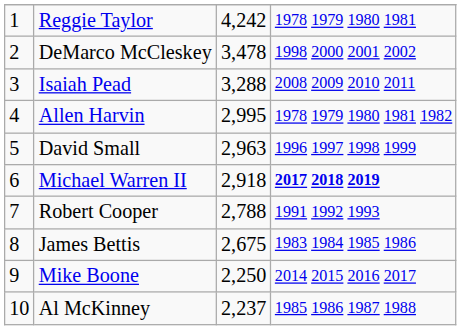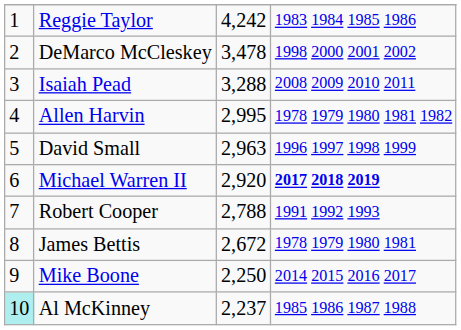 <table class="wikitable">
 <tr>
 </tr>
 <tr>
 <td>1</td>
 <td><a href='#'>Reggie Taylor</a></td>
 <td>4,242</td>
-<td style="font-size:80%;"><a href='#'>1978</a> <a href='#'>1979</a> <a href='#'>1980</a> <a href='#'>1981</a></td>
+<td style="font-size:80%;"><a href='#'>1983</a> <a href='#'>1984</a> <a href='#'>1985</a> <a href='#'>1986</a></td>
 </tr>
 <tr>
 <td>2</td>
 <td>DeMarco McCleskey</td>
 <td>3,478</td>
 <td style="font-size:80%;"><a href='#'>1998</a> <a href='#'>2000</a> <a href='#'>2001</a> <a href='#'>2002</a></td>
 </tr>
 <tr>
 <td>3</td>
 <td><a href='#'>Isaiah Pead</a></td>
 <td>3,288</td>
 <td style="font-size:80%;"><a href='#'>2008</a> <a href='#'>2009</a> <a href='#'>2010</a> <a href='#'>2011</a></td>
 </tr>
 <tr>
 <td>4</td>
 <td><a href='#'>Allen Harvin</a></td>
 <td>2,995</td>
 <td style="font-size:80%;"><a href='#'>1978</a> <a href='#'>1979</a> <a href='#'>1980</a> <a href='#'>1981</a> <a href='#'>1982</a></td>
 </tr>
 <tr>
 <td>5</td>
 <td>David Small</td>
 <td>2,963</td>
 <td style="font-size:80%;"><a href='#'>1996</a> <a href='#'>1997</a> <a href='#'>1998</a> <a href='#'>1999</a></td>
 </tr>
 <tr>
 <td>6</td>
 <td><a href='#'>Michael Warren II</a></td>
-<td>2,918</td>
+<td>2,920</td>
 <td style="font-size:80%;"><strong><a href='#'>2017</a> <a href='#'>2018</a> <a href='#'>2019</a></strong></td>
 </tr>
 <tr>
 <td>7</td>
 <td>Robert Cooper</td>
 <td>2,788</td>
 <td style="font-size:80%;"><a href='#'>1991</a> <a href='#'>1992</a> <a href='#'>1993</a></td>
 </tr>
 <tr>
 <td>8</td>
 <td>James Bettis</td>
-<td>2,675</td>
-<td style="font-size:80%;"><a href='#'>1983</a> <a href='#'>1984</a> <a href='#'>1985</a> <a href='#'>1986</a></td>
+<td>2,672</td>
+<td style="font-size:80%;"><a href='#'>1978</a> <a href='#'>1979</a> <a href='#'>1980</a> <a href='#'>1981</a></td>
 </tr>
 <tr>
 <td>9</td>
 <td><a href='#'>Mike Boone</a></td>
 <td>2,250</td>
 <td style="font-size:80%;"><a href='#'>2014</a> <a href='#'>2015</a> <a href='#'>2016</a> <a href='#'>2017</a></td>
 </tr>
 <tr>
-<td>10</td>
+<td style="background: paleturquoise;">10</td>
 <td>Al McKinney</td>
 <td>2,237</td>
 <td style="font-size:80%;"><a href='#'>1985</a> <a href='#'>1986</a> <a href='#'>1987</a> <a href='#'>1988</a></td>
 </tr>
 </table>
